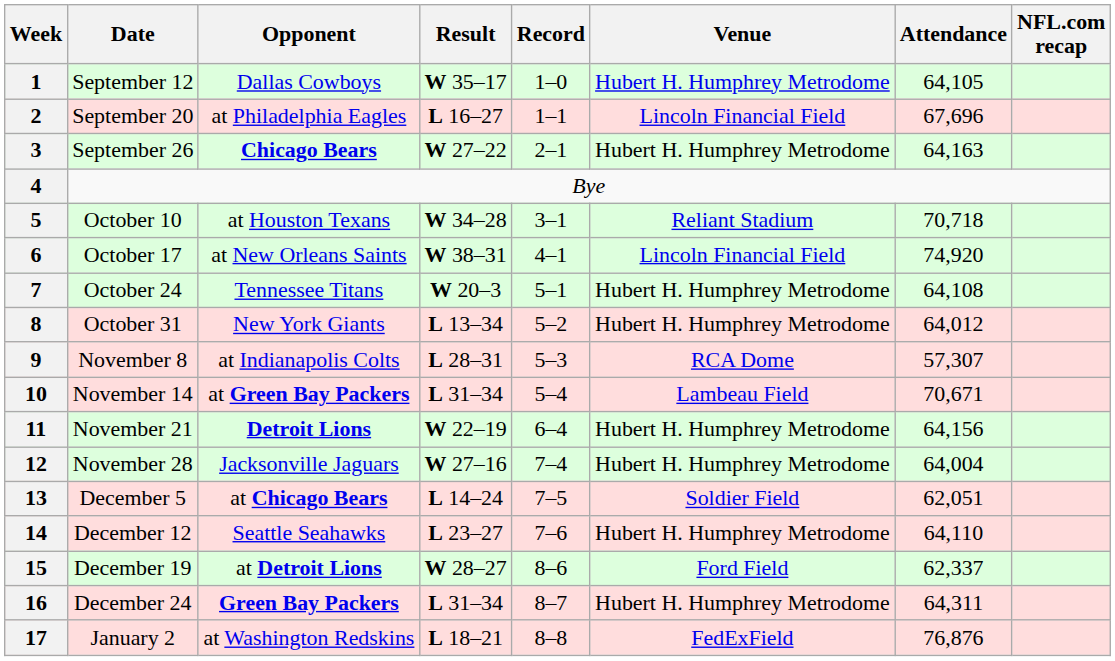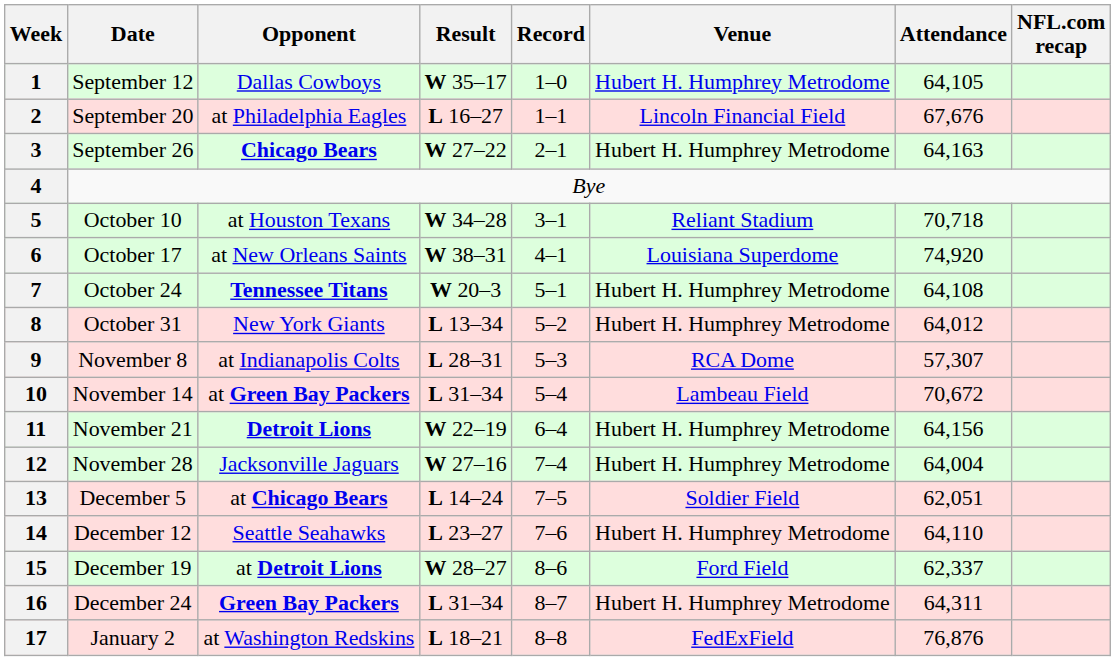 <table class="wikitable" style="text-align:center">
 <tr>
 <th>Week</th>
 <th>Date</th>
 <th>Opponent</th>
 <th>Result</th>
 <th>Record</th>
 <th>Venue</th>
 <th>Attendance</th>
 <th>NFL.com<br>recap</th>
 </tr>
 <tr style="background:#dfd">
 <th>1</th>
 <td>September 12</td>
 <td><a href='#'>Dallas Cowboys</a></td>
 <td><strong>W</strong> 35–17</td>
 <td>1–0</td>
 <td><a href='#'>Hubert H. Humphrey Metrodome</a></td>
 <td>64,105</td>
 <td></td>
 </tr>
 <tr style="background:#fdd">
 <th>2</th>
 <td>September 20</td>
 <td>at <a href='#'>Philadelphia Eagles</a></td>
 <td><strong>L</strong> 16–27</td>
 <td>1–1</td>
 <td><a href='#'>Lincoln Financial Field</a></td>
-<td>67,696</td>
+<td>67,676</td>
 <td></td>
 </tr>
 <tr style="background:#dfd">
 <th>3</th>
 <td>September 26</td>
 <td><strong><a href='#'>Chicago Bears</a></strong></td>
 <td><strong>W</strong> 27–22</td>
 <td>2–1</td>
 <td>Hubert H. Humphrey Metrodome</td>
 <td>64,163</td>
 <td></td>
 </tr>
 <tr>
 <th>4</th>
 <td colspan="7"><em>Bye</em></td>
 </tr>
 <tr style="background:#dfd">
 <th>5</th>
 <td>October 10</td>
 <td>at <a href='#'>Houston Texans</a></td>
 <td><strong>W</strong> 34–28 </td>
 <td>3–1</td>
 <td><a href='#'>Reliant Stadium</a></td>
 <td>70,718</td>
 <td></td>
 </tr>
 <tr style="background:#dfd">
 <th>6</th>
 <td>October 17</td>
 <td>at <a href='#'>New Orleans Saints</a></td>
 <td><strong>W</strong> 38–31</td>
 <td>4–1</td>
-<td><a href='#'>Lincoln Financial Field</a></td>
+<td><a href='#'>Louisiana Superdome</a></td>
 <td>74,920</td>
 <td></td>
 </tr>
 <tr style="background:#dfd">
 <th>7</th>
 <td>October 24</td>
-<td><a href='#'>Tennessee Titans</a></td>
+<td><strong><a href='#'>Tennessee Titans</a></strong></td>
 <td><strong>W</strong> 20–3</td>
 <td>5–1</td>
 <td>Hubert H. Humphrey Metrodome</td>
 <td>64,108</td>
 <td></td>
 </tr>
 <tr style="background:#fdd">
 <th>8</th>
 <td>October 31</td>
 <td><a href='#'>New York Giants</a></td>
 <td><strong>L</strong> 13–34</td>
 <td>5–2</td>
 <td>Hubert H. Humphrey Metrodome</td>
 <td>64,012</td>
 <td></td>
 </tr>
 <tr style="background:#fdd">
 <th>9</th>
 <td>November 8</td>
 <td>at <a href='#'>Indianapolis Colts</a></td>
 <td><strong>L</strong> 28–31</td>
 <td>5–3</td>
 <td><a href='#'>RCA Dome</a></td>
 <td>57,307</td>
 <td></td>
 </tr>
 <tr style="background:#fdd">
 <th>10</th>
 <td>November 14</td>
 <td>at <strong><a href='#'>Green Bay Packers</a></strong></td>
 <td><strong>L</strong> 31–34</td>
 <td>5–4</td>
 <td><a href='#'>Lambeau Field</a></td>
-<td>70,671</td>
+<td>70,672</td>
 <td></td>
 </tr>
 <tr style="background:#dfd">
 <th>11</th>
 <td>November 21</td>
 <td><strong><a href='#'>Detroit Lions</a></strong></td>
 <td><strong>W</strong> 22–19</td>
 <td>6–4</td>
 <td>Hubert H. Humphrey Metrodome</td>
 <td>64,156</td>
 <td></td>
 </tr>
 <tr style="background:#dfd">
 <th>12</th>
 <td>November 28</td>
 <td><a href='#'>Jacksonville Jaguars</a></td>
 <td><strong>W</strong> 27–16</td>
 <td>7–4</td>
 <td>Hubert H. Humphrey Metrodome</td>
 <td>64,004</td>
 <td></td>
 </tr>
 <tr style="background:#fdd">
 <th>13</th>
 <td>December 5</td>
 <td>at <strong><a href='#'>Chicago Bears</a></strong></td>
 <td><strong>L</strong> 14–24</td>
 <td>7–5</td>
 <td><a href='#'>Soldier Field</a></td>
 <td>62,051</td>
 <td></td>
 </tr>
 <tr style="background:#fdd">
 <th>14</th>
 <td>December 12</td>
 <td><a href='#'>Seattle Seahawks</a></td>
 <td><strong>L</strong> 23–27</td>
 <td>7–6</td>
 <td>Hubert H. Humphrey Metrodome</td>
 <td>64,110</td>
 <td></td>
 </tr>
 <tr style="background:#dfd">
 <th>15</th>
 <td>December 19</td>
 <td>at <strong><a href='#'>Detroit Lions</a></strong></td>
 <td><strong>W</strong> 28–27</td>
 <td>8–6</td>
 <td><a href='#'>Ford Field</a></td>
 <td>62,337</td>
 <td></td>
 </tr>
 <tr style="background:#fdd">
 <th>16</th>
 <td>December 24</td>
 <td><strong><a href='#'>Green Bay Packers</a></strong></td>
 <td><strong>L</strong> 31–34</td>
 <td>8–7</td>
 <td>Hubert H. Humphrey Metrodome</td>
 <td>64,311</td>
 <td></td>
 </tr>
 <tr style="background:#fdd">
 <th>17</th>
 <td>January 2</td>
 <td>at <a href='#'>Washington Redskins</a></td>
 <td><strong>L</strong> 18–21</td>
 <td>8–8</td>
 <td><a href='#'>FedExField</a></td>
 <td>76,876</td>
 <td></td>
 </tr>
 </table>
